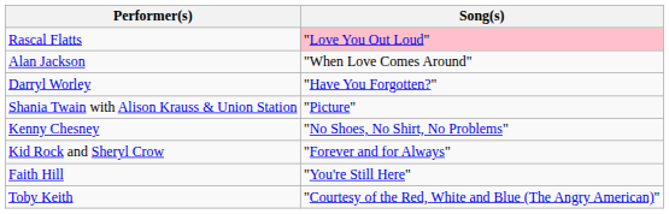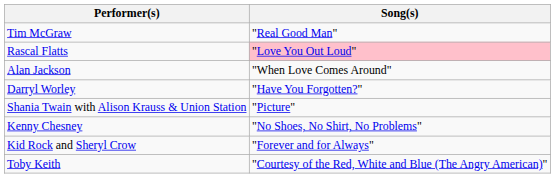 <table class="wikitable">
 <tr>
 <th>Performer(s)</th>
 <th>Song(s)</th>
+</tr>
+<tr>
+<td><a href='#'>Tim McGraw</a></td>
+<td>"<a href='#'>Real Good Man</a>"</td>
 </tr>
 <tr>
 <td><a href='#'>Rascal Flatts</a></td>
 <td style="background: pink;">"<a href='#'>Love You Out Loud</a>"</td>
 </tr>
 <tr>
 <td><a href='#'>Alan Jackson</a></td>
 <td>"When Love Comes Around"</td>
 </tr>
 <tr>
 <td><a href='#'>Darryl Worley</a></td>
 <td>"<a href='#'>Have You Forgotten?</a>"</td>
 </tr>
 <tr>
 <td><a href='#'>Shania Twain</a> with <a href='#'>Alison Krauss & Union Station</a></td>
 <td>"<a href='#'>Picture</a>"</td>
 </tr>
 <tr>
 <td><a href='#'>Kenny Chesney</a></td>
 <td>"<a href='#'>No Shoes, No Shirt, No Problems</a>"</td>
 </tr>
 <tr>
 <td><a href='#'>Kid Rock</a> and <a href='#'>Sheryl Crow</a></td>
 <td>"<a href='#'>Forever and for Always</a>"</td>
 </tr>
 <tr>
-<td><a href='#'>Faith Hill</a></td>
-<td>"<a href='#'>You're Still Here</a>"</td>
-</tr>
-<tr>
 <td><a href='#'>Toby Keith</a></td>
 <td>"<a href='#'>Courtesy of the Red, White and Blue (The Angry American)</a>"</td>
 </tr>
 </table>
